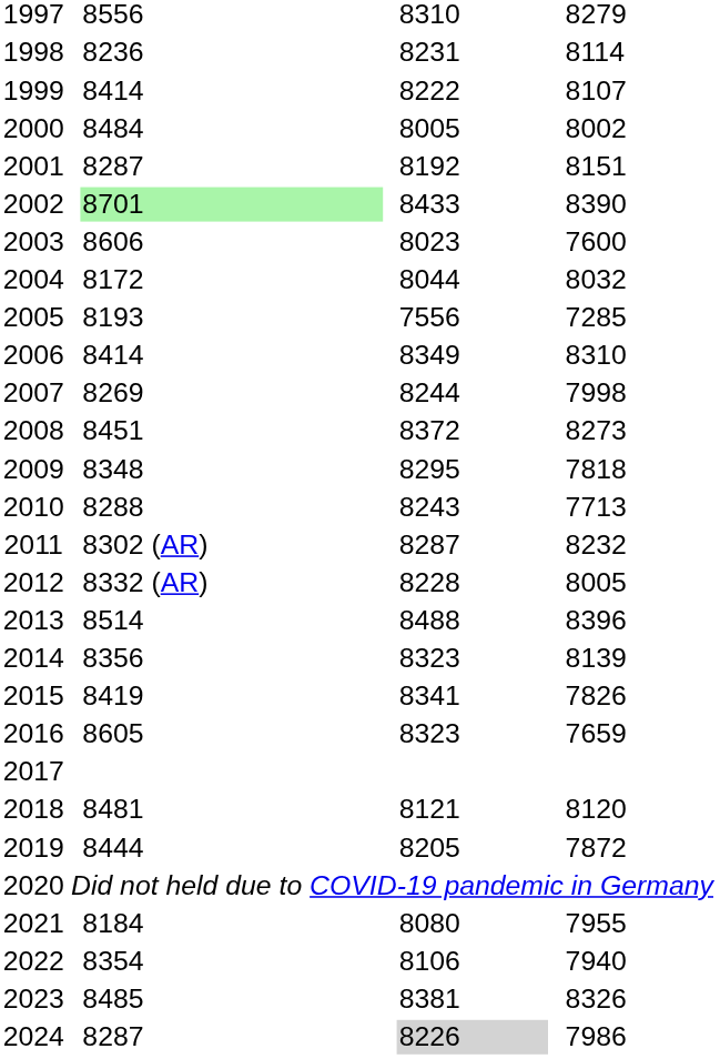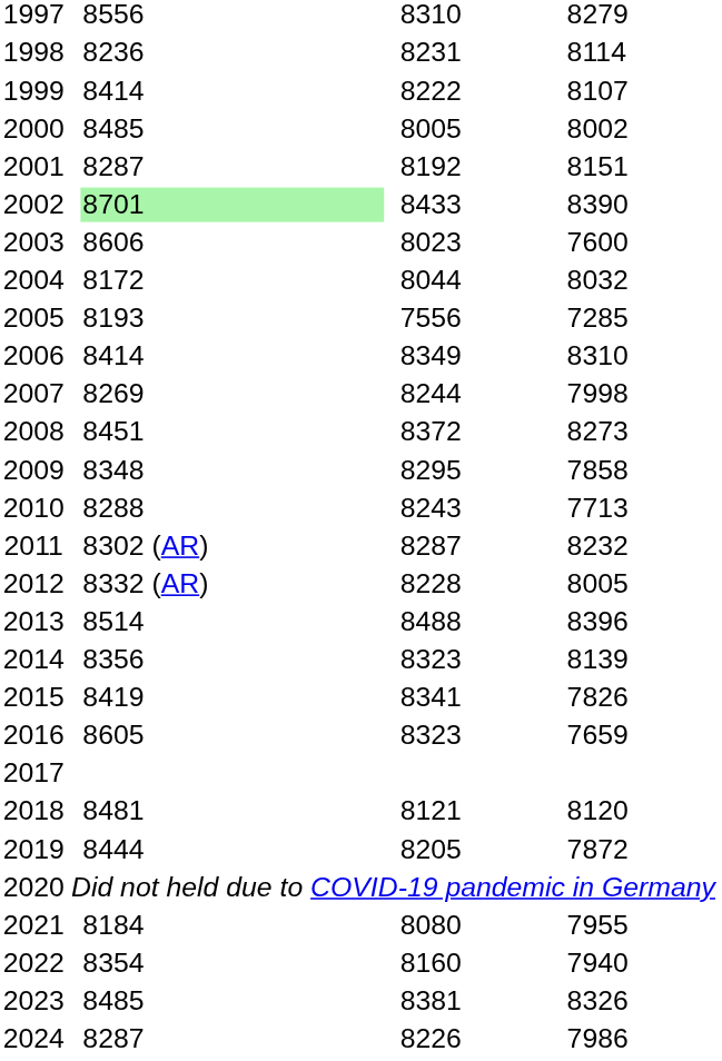 <table>
 <tr>
 <td align=center>1997</td>
 <td></td>
 <td>8556</td>
 <td></td>
 <td>8310</td>
 <td></td>
 <td>8279</td>
 </tr>
 <tr>
 <td align=center>1998</td>
 <td></td>
 <td>8236</td>
 <td></td>
 <td>8231</td>
 <td></td>
 <td>8114</td>
 </tr>
 <tr>
 <td align=center>1999</td>
 <td></td>
 <td>8414</td>
 <td></td>
 <td>8222</td>
 <td></td>
 <td>8107</td>
 </tr>
 <tr>
 <td align=center>2000</td>
 <td></td>
-<td>8484</td>
+<td>8485</td>
 <td></td>
 <td>8005</td>
 <td></td>
 <td>8002</td>
 </tr>
 <tr>
 <td align=center>2001</td>
 <td></td>
 <td>8287</td>
 <td></td>
 <td>8192</td>
 <td></td>
 <td>8151</td>
 </tr>
 <tr>
 <td align=center>2002</td>
 <td></td>
 <td bgcolor=#A9F5A9>8701</td>
 <td></td>
 <td>8433</td>
 <td></td>
 <td>8390</td>
 </tr>
 <tr>
 <td align=center>2003</td>
 <td></td>
 <td>8606</td>
 <td></td>
 <td>8023</td>
 <td></td>
 <td>7600</td>
 </tr>
 <tr>
 <td align=center>2004</td>
 <td></td>
 <td>8172</td>
 <td></td>
 <td>8044</td>
 <td></td>
 <td>8032</td>
 </tr>
 <tr>
 <td align=center>2005</td>
 <td></td>
 <td>8193</td>
 <td></td>
 <td>7556</td>
 <td></td>
 <td>7285</td>
 </tr>
 <tr>
 <td align=center>2006</td>
 <td></td>
 <td>8414</td>
 <td></td>
 <td>8349</td>
 <td></td>
 <td>8310</td>
 </tr>
 <tr>
 <td align=center>2007</td>
 <td></td>
 <td>8269</td>
 <td></td>
 <td>8244</td>
 <td></td>
 <td>7998</td>
 </tr>
 <tr>
 <td align=center>2008</td>
 <td></td>
 <td>8451</td>
 <td></td>
 <td>8372</td>
 <td></td>
 <td>8273</td>
 </tr>
 <tr>
 <td align=center>2009</td>
 <td></td>
 <td>8348</td>
 <td></td>
 <td>8295</td>
 <td></td>
-<td>7818</td>
+<td>7858</td>
 </tr>
 <tr>
 <td align=center>2010</td>
 <td></td>
 <td>8288</td>
 <td></td>
 <td>8243</td>
 <td></td>
 <td>7713</td>
 </tr>
 <tr>
 <td align=center>2011</td>
 <td></td>
 <td>8302 (<a href='#'>AR</a>)</td>
 <td></td>
 <td>8287</td>
 <td></td>
 <td>8232</td>
 </tr>
 <tr>
 <td align=center>2012</td>
 <td></td>
 <td>8332 (<a href='#'>AR</a>)</td>
 <td></td>
 <td>8228</td>
 <td></td>
 <td>8005</td>
 </tr>
 <tr>
 <td align=center>2013</td>
 <td></td>
 <td>8514</td>
 <td></td>
 <td>8488</td>
 <td></td>
 <td>8396</td>
 </tr>
 <tr>
 <td align=center>2014</td>
 <td></td>
 <td>8356</td>
 <td></td>
 <td>8323</td>
 <td></td>
 <td>8139</td>
 </tr>
 <tr>
 <td align=center>2015</td>
 <td></td>
 <td>8419</td>
 <td></td>
 <td>8341</td>
 <td></td>
 <td>7826</td>
 </tr>
 <tr>
 <td align=center>2016</td>
 <td></td>
 <td>8605</td>
 <td></td>
 <td>8323</td>
 <td></td>
 <td>7659</td>
 </tr>
 <tr>
 <td align=center>2017</td>
 <td></td>
 <td></td>
 <td></td>
 <td></td>
 <td></td>
 <td></td>
 </tr>
 <tr>
 <td align=center>2018</td>
 <td></td>
 <td>8481</td>
 <td></td>
 <td>8121</td>
 <td></td>
 <td>8120</td>
 </tr>
 <tr>
 <td align=center>2019</td>
 <td></td>
 <td>8444</td>
 <td></td>
 <td>8205</td>
 <td></td>
 <td>7872</td>
 </tr>
 <tr>
 <td align=center>2020</td>
 <td colspan="6" align="center"><em>Did not held due to <a href='#'>COVID-19 pandemic in Germany</a></em></td>
 </tr>
 <tr>
 <td align=center>2021</td>
 <td></td>
 <td>8184</td>
 <td></td>
 <td>8080</td>
 <td></td>
 <td>7955</td>
 </tr>
 <tr>
 <td align=center>2022</td>
 <td></td>
 <td>8354</td>
 <td></td>
-<td>8106</td>
+<td>8160</td>
 <td></td>
 <td>7940</td>
 </tr>
 <tr>
 <td align=center>2023</td>
 <td></td>
 <td>8485</td>
 <td></td>
 <td>8381</td>
 <td></td>
 <td>8326</td>
 </tr>
 <tr>
 <td align=center>2024</td>
 <td></td>
 <td>8287</td>
 <td></td>
-<td style="background: lightgrey;">8226</td>
+<td>8226</td>
 <td></td>
 <td>7986</td>
 </tr>
 </table>
